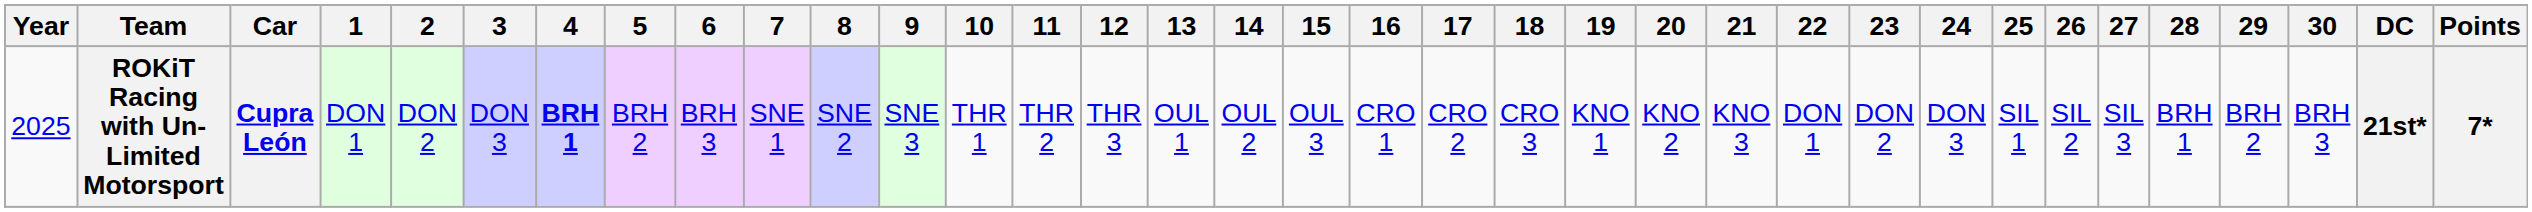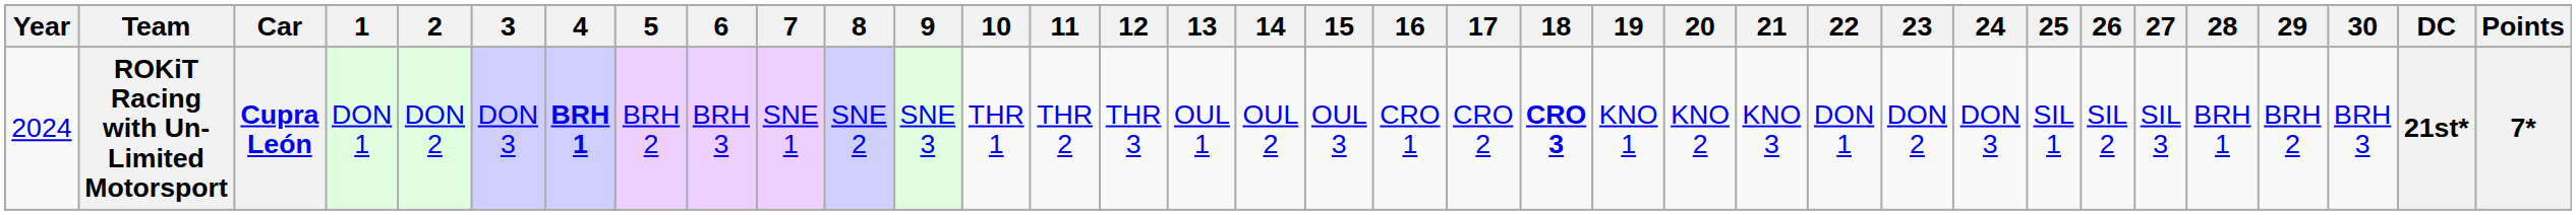 <table class="wikitable" style="text-align:center; font-size:85%">
 <tr>
 <th>Year</th>
 <th>Team</th>
 <th>Car</th>
 <th>1</th>
 <th>2</th>
 <th>3</th>
 <th>4</th>
 <th>5</th>
 <th>6</th>
 <th>7</th>
 <th>8</th>
 <th>9</th>
 <th>10</th>
 <th>11</th>
 <th>12</th>
 <th>13</th>
 <th>14</th>
 <th>15</th>
 <th>16</th>
 <th>17</th>
 <th>18</th>
 <th>19</th>
 <th>20</th>
 <th>21</th>
 <th>22</th>
 <th>23</th>
 <th>24</th>
 <th>25</th>
 <th>26</th>
 <th>27</th>
 <th>28</th>
 <th>29</th>
 <th>30</th>
 <th>DC</th>
 <th>Points</th>
 </tr>
 <tr>
-<td><a href='#'>2025</a></td>
+<td><a href='#'>2024</a></td>
 <th>ROKiT Racing with Un-Limited Motorsport</th>
 <th><a href='#'>Cupra León</a></th>
 <td style="background:#DFFFDF;"><a href='#'>DON<br>1</a><br></td>
 <td style="background:#DFFFDF;"><a href='#'>DON<br>2</a><br></td>
 <td style="background:#CFCFFF;"><a href='#'>DON<br>3</a><br></td>
 <td style="background:#CFCFFF;"><strong><a href='#'>BRH<br>1</a><br></strong></td>
 <td style="background:#EFCFFF;"><a href='#'>BRH<br>2</a><br></td>
 <td style="background:#EFCFFF;"><a href='#'>BRH<br>3</a><br></td>
 <td style="background:#EFCFFF;"><a href='#'>SNE<br>1</a><br></td>
 <td style="background:#CFCFFF;"><a href='#'>SNE<br>2</a><br></td>
 <td style="background:#DFFFDF;"><a href='#'>SNE<br>3</a><br></td>
 <td style="background:#;"><a href='#'>THR<br>1</a><br></td>
 <td style="background:#;"><a href='#'>THR<br>2</a><br></td>
 <td style="background:#;"><a href='#'>THR<br>3</a><br></td>
 <td style="background:#;"><a href='#'>OUL<br>1</a><br></td>
 <td style="background:#;"><a href='#'>OUL<br>2</a><br></td>
 <td style="background:#;"><a href='#'>OUL<br>3</a><br></td>
 <td style="background:#;"><a href='#'>CRO<br>1</a><br></td>
 <td style="background:#;"><a href='#'>CRO<br>2</a><br></td>
-<td style="background:#;"><a href='#'>CRO<br>3</a><br></td>
+<td style="background:#;"><strong><a href='#'>CRO<br>3</a><br></strong></td>
 <td style="background:#;"><a href='#'>KNO<br>1</a><br></td>
 <td style="background:#;"><a href='#'>KNO<br>2</a><br></td>
 <td style="background:#;"><a href='#'>KNO<br>3</a><br></td>
 <td style="background:#;"><a href='#'>DON<br>1</a><br></td>
 <td style="background:#;"><a href='#'>DON<br>2</a><br></td>
 <td style="background:#;"><a href='#'>DON<br>3</a><br></td>
 <td style="background:#;"><a href='#'>SIL<br>1</a><br></td>
 <td style="background:#;"><a href='#'>SIL<br>2</a><br></td>
 <td style="background:#;"><a href='#'>SIL<br>3</a><br></td>
 <td style="background:#;"><a href='#'>BRH<br>1</a><br></td>
 <td style="background:#;"><a href='#'>BRH<br>2</a><br></td>
 <td style="background:#;"><a href='#'>BRH<br>3</a><br></td>
 <th>21st*</th>
 <th>7*</th>
 </tr>
 </table>
